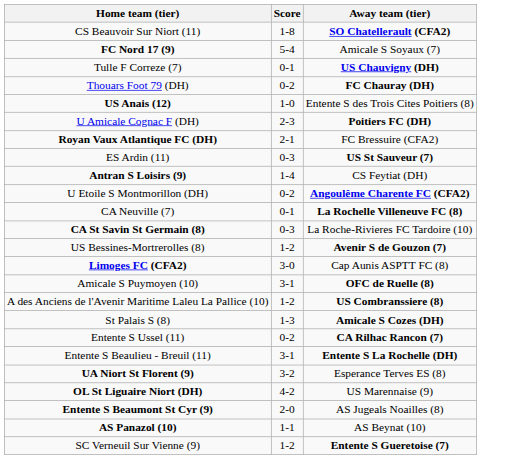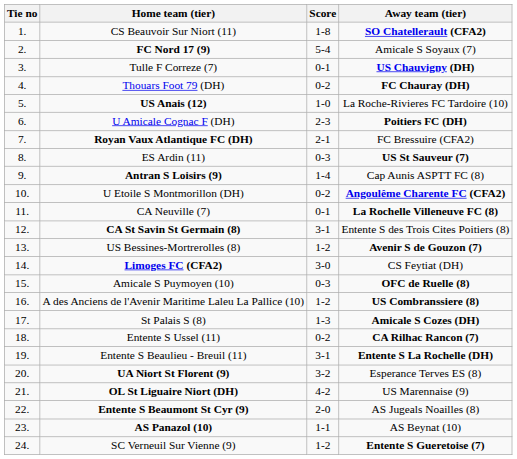 <table class="wikitable" style="text-align: center">
 <tr>
+<th>Tie no</th>
 <th>Home team (tier)</th>
 <th>Score</th>
 <th>Away team (tier)</th>
 </tr>
 <tr>
+<td>1.</td>
 <td>CS Beauvoir Sur Niort (11)</td>
 <td>1-8</td>
 <td><strong><a href='#'>SO Chatellerault</a> (CFA2)</strong></td>
 </tr>
 <tr>
+<td>2.</td>
 <td><strong>FC Nord 17 (9)</strong></td>
 <td>5-4 </td>
 <td>Amicale S Soyaux (7)</td>
 </tr>
 <tr>
+<td>3.</td>
 <td>Tulle F Correze (7)</td>
 <td>0-1</td>
 <td><strong><a href='#'>US Chauvigny</a> (DH)</strong></td>
 </tr>
 <tr>
+<td>4.</td>
 <td><a href='#'>Thouars Foot 79</a> (DH)</td>
 <td>0-2</td>
 <td><strong>FC Chauray (DH)</strong></td>
 </tr>
 <tr>
+<td>5.</td>
 <td><strong>US Anais (12)</strong></td>
 <td>1-0</td>
-<td>Entente S des Trois Cites Poitiers (8)</td>
+<td>La Roche-Rivieres FC Tardoire (10)</td>
 </tr>
 <tr>
+<td>6.</td>
 <td><a href='#'>U Amicale Cognac F</a> (DH)</td>
 <td>2-3</td>
 <td><strong>Poitiers FC (DH)</strong></td>
 </tr>
 <tr>
+<td>7.</td>
 <td><strong>Royan Vaux Atlantique FC (DH)</strong></td>
 <td>2-1</td>
 <td>FC Bressuire (CFA2)</td>
 </tr>
 <tr>
+<td>8.</td>
 <td>ES Ardin (11)</td>
 <td>0-3 </td>
 <td><strong>US St Sauveur (7)</strong></td>
 </tr>
 <tr>
+<td>9.</td>
 <td><strong>Antran S Loisirs (9)</strong></td>
 <td>1-4</td>
-<td>CS Feytiat (DH)</td>
+<td>Cap Aunis ASPTT FC (8)</td>
 </tr>
 <tr>
+<td>10.</td>
 <td>U Etoile S Montmorillon (DH)</td>
 <td>0-2</td>
 <td><strong><a href='#'>Angoulême Charente FC</a> (CFA2)</strong></td>
 </tr>
 <tr>
+<td>11.</td>
 <td>CA Neuville (7)</td>
 <td>0-1</td>
 <td><strong>La Rochelle Villeneuve FC (8)</strong></td>
 </tr>
 <tr>
+<td>12.</td>
 <td><strong>CA St Savin St Germain (8)</strong></td>
-<td>0-3</td>
-<td>La Roche-Rivieres FC Tardoire (10)</td>
+<td>3-1</td>
+<td>Entente S des Trois Cites Poitiers (8)</td>
 </tr>
 <tr>
+<td>13.</td>
 <td>US Bessines-Mortrerolles (8)</td>
 <td>1-2</td>
 <td><strong>Avenir S de Gouzon (7)</strong></td>
 </tr>
 <tr>
+<td>14.</td>
 <td><strong><a href='#'>Limoges FC</a> (CFA2)</strong></td>
 <td>3-0</td>
-<td>Cap Aunis ASPTT FC (8)</td>
+<td>CS Feytiat (DH)</td>
 </tr>
 <tr>
+<td>15.</td>
 <td>Amicale S Puymoyen (10)</td>
-<td>3-1</td>
+<td>0-3</td>
 <td><strong>OFC de Ruelle (8)</strong></td>
 </tr>
 <tr>
+<td>16.</td>
 <td>A des Anciens de l'Avenir Maritime Laleu La Pallice (10)</td>
 <td>1-2</td>
 <td><strong>US Combranssiere (8)</strong></td>
 </tr>
 <tr>
+<td>17.</td>
 <td>St Palais S (8)</td>
 <td>1-3</td>
 <td><strong>Amicale S Cozes (DH)</strong></td>
 </tr>
 <tr>
+<td>18.</td>
 <td>Entente S Ussel (11)</td>
 <td>0-2</td>
 <td><strong>CA Rilhac Rancon (7)</strong></td>
 </tr>
 <tr>
+<td>19.</td>
 <td>Entente S Beaulieu - Breuil (11)</td>
 <td>3-1</td>
 <td><strong>Entente S La Rochelle (DH)</strong></td>
 </tr>
 <tr>
+<td>20.</td>
 <td><strong>UA Niort St Florent (9)</strong></td>
 <td>3-2</td>
 <td>Esperance Terves ES (8)</td>
 </tr>
 <tr>
+<td>21.</td>
 <td><strong>OL St Liguaire Niort (DH)</strong></td>
 <td>4-2 </td>
 <td>US Marennaise (9)</td>
 </tr>
 <tr>
+<td>22.</td>
 <td><strong>Entente S Beaumont St Cyr (9)</strong></td>
 <td>2-0</td>
 <td>AS Jugeals Noailles (8)</td>
 </tr>
 <tr>
+<td>23.</td>
 <td><strong>AS Panazol (10)</strong></td>
 <td>1-1 </td>
 <td>AS Beynat (10)</td>
 </tr>
 <tr>
+<td>24.</td>
 <td>SC Verneuil Sur Vienne (9)</td>
 <td>1-2</td>
 <td><strong>Entente S Gueretoise (7)</strong></td>
 </tr>
 </table>
